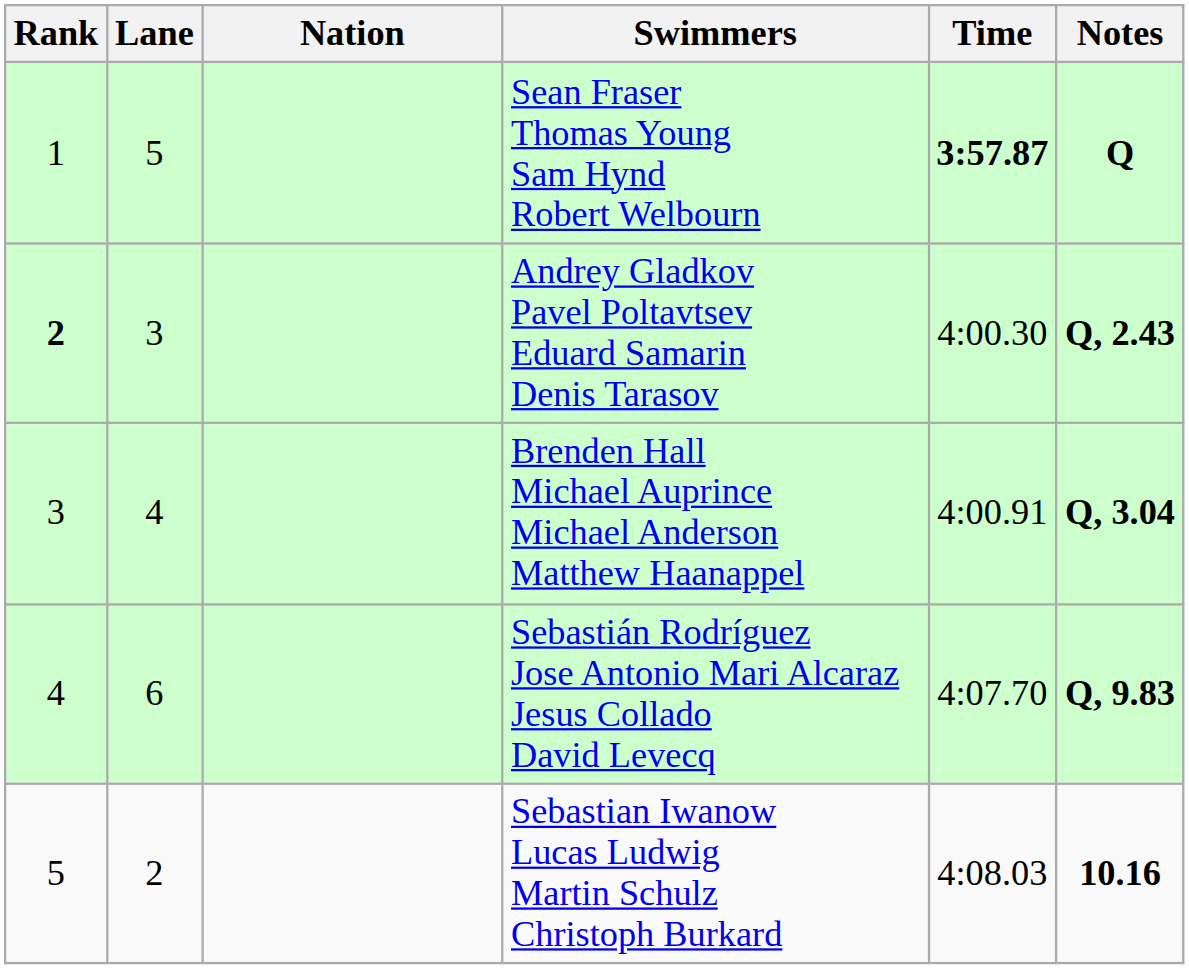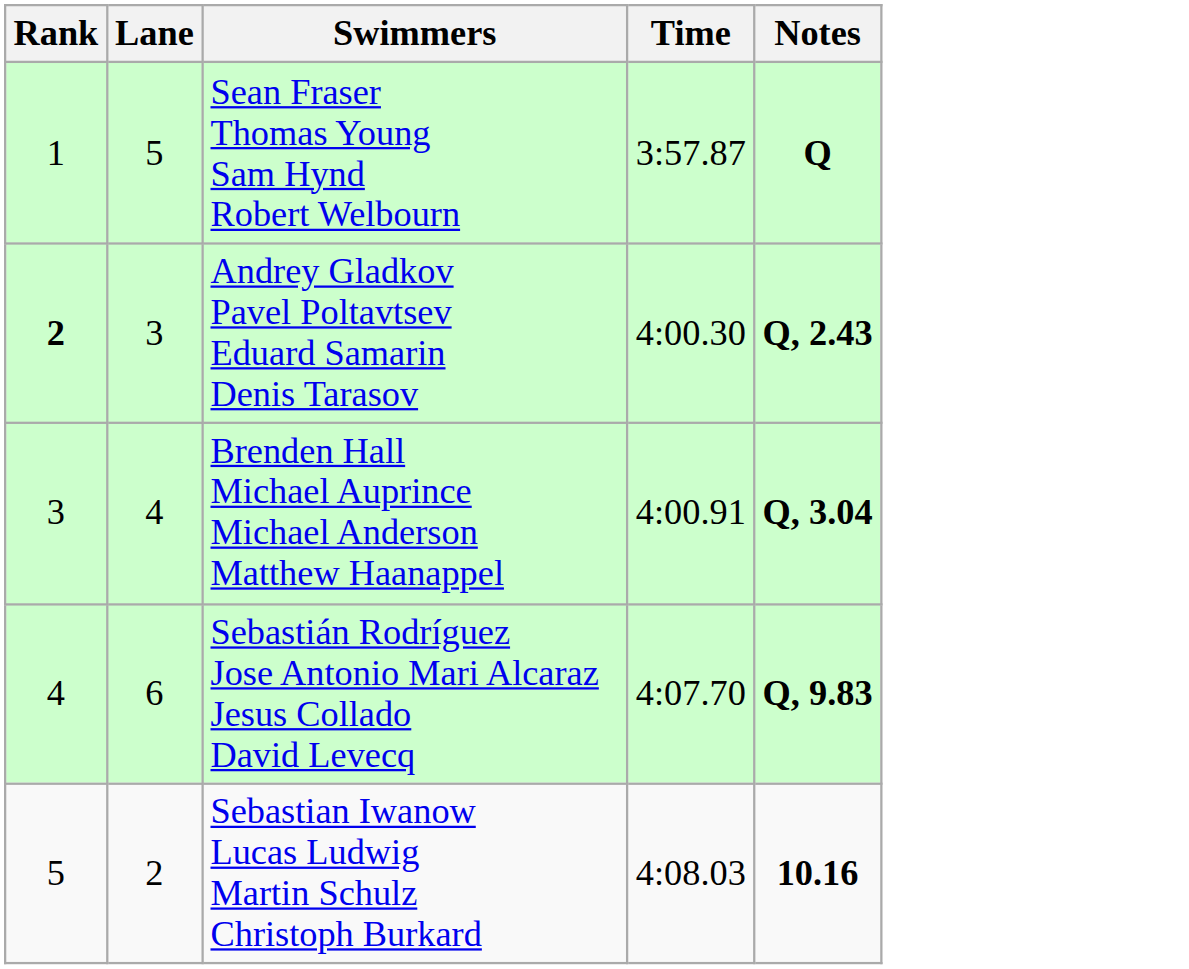 <table class="wikitable sortable" style="text-align:center">
 <tr>
 <th>Rank</th>
 <th>Lane</th>
-<th style="width:125px">Nation</th>
 <th Class="unsortable" style="width:180px">Swimmers</th>
 <th>Time</th>
 <th>Notes</th>
 </tr>
 <tr style="background:#cfc;">
 <td>1</td>
 <td>5</td>
-<td style="text-align:left"></td>
 <td style="text-align:left"><a href='#'>Sean Fraser</a><br> <a href='#'>Thomas Young</a><br> <a href='#'>Sam Hynd</a><br> <a href='#'>Robert Welbourn</a></td>
-<td><strong>3:57.87</strong></td>
+<td>3:57.87</td>
 <td><strong>Q</strong></td>
 </tr>
 <tr style="background:#cfc;">
 <td><strong>2</strong></td>
 <td>3</td>
-<td style="text-align:left"></td>
 <td style="text-align:left"><a href='#'>Andrey Gladkov</a><br> <a href='#'>Pavel Poltavtsev</a><br> <a href='#'>Eduard Samarin</a><br> <a href='#'>Denis Tarasov</a></td>
 <td>4:00.30</td>
 <td><strong>Q, 2.43</strong></td>
 </tr>
 <tr style="background:#cfc;">
 <td>3</td>
 <td>4</td>
-<td style="text-align:left"></td>
 <td style="text-align:left"><a href='#'>Brenden Hall</a><br> <a href='#'>Michael Auprince</a><br> <a href='#'>Michael Anderson</a><br> <a href='#'>Matthew Haanappel</a></td>
 <td>4:00.91</td>
 <td><strong>Q, 3.04</strong></td>
 </tr>
 <tr style="background:#cfc;">
 <td>4</td>
 <td>6</td>
-<td style="text-align:left"></td>
 <td style="text-align:left"><a href='#'>Sebastián Rodríguez</a><br> <a href='#'>Jose Antonio Mari Alcaraz</a><br> <a href='#'>Jesus Collado</a><br> <a href='#'>David Levecq</a></td>
 <td>4:07.70</td>
 <td><strong>Q, 9.83</strong></td>
 </tr>
 <tr>
 <td>5</td>
 <td>2</td>
-<td style="text-align:left"></td>
 <td style="text-align:left"><a href='#'>Sebastian Iwanow</a><br> <a href='#'>Lucas Ludwig</a><br> <a href='#'>Martin Schulz</a><br> <a href='#'>Christoph Burkard</a></td>
 <td>4:08.03</td>
 <td><strong>10.16</strong></td>
 </tr>
 </table>
